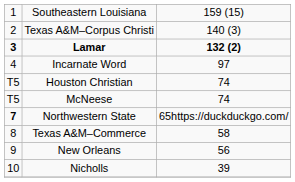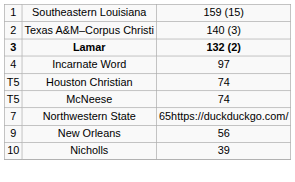 <table class="wikitable">
 <tr align="center">
 <td>1</td>
 <td>Southeastern Louisiana</td>
 <td>159 (15)</td>
 </tr>
 <tr align="center">
 <td>2</td>
 <td>Texas A&M–Corpus Christi</td>
 <td>140 (3)</td>
 </tr>
 <tr align="center">
 <td><strong>3</strong></td>
 <td><strong>Lamar</strong></td>
 <td><strong>132 (2)</strong></td>
 </tr>
 <tr align="center">
 <td>4</td>
 <td>Incarnate Word</td>
 <td>97</td>
 </tr>
 <tr align="center">
 <td>T5</td>
 <td>Houston Christian</td>
 <td>74</td>
 </tr>
 <tr align="center">
 <td>T5</td>
 <td>McNeese</td>
 <td>74</td>
 </tr>
 <tr align="center">
-<td><strong>7</strong></td>
+<td>7</td>
 <td>Northwestern State</td>
 <td>65https://duckduckgo.com/</td>
-</tr>
-<tr align="center">
-<td>8</td>
-<td>Texas A&M–Commerce</td>
-<td>58</td>
 </tr>
 <tr align="center">
 <td>9</td>
 <td>New Orleans</td>
 <td>56</td>
 </tr>
 <tr align="center">
 <td>10</td>
 <td>Nicholls</td>
 <td>39</td>
 </tr>
 <tr align="center">
 </tr>
 </table>
